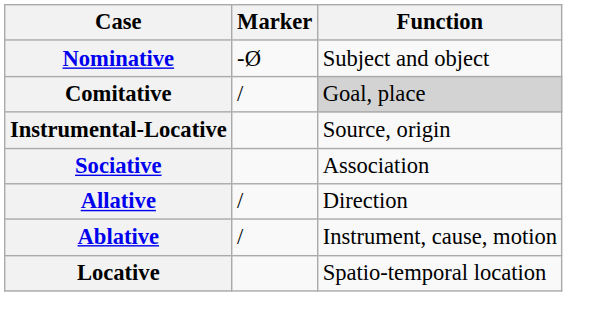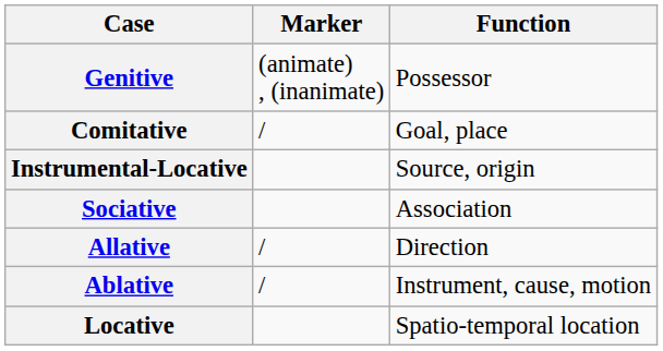 <table class="wikitable">
 <tr>
 <th>Case</th>
 <th>Marker</th>
 <th>Function</th>
 </tr>
 <tr>
-<th><a href='#'>Nominative</a></th>
-<td>-Ø</td>
-<td>Subject and object</td>
+<th><a href='#'>Genitive</a></th>
+<td> (animate)<br>,  (inanimate)</td>
+<td>Possessor</td>
 </tr>
 <tr>
 <th>Comitative</th>
 <td>/</td>
-<td style="background: lightgrey;">Goal, place</td>
+<td>Goal, place</td>
 </tr>
 <tr>
 <th>Instrumental-Locative</th>
 <td></td>
 <td>Source, origin</td>
 </tr>
 <tr>
 <th><a href='#'>Sociative</a></th>
 <td></td>
 <td>Association</td>
 </tr>
 <tr>
 <th><a href='#'>Allative</a></th>
 <td>/</td>
 <td>Direction</td>
 </tr>
 <tr>
 <th><a href='#'>Ablative</a></th>
 <td>/</td>
 <td>Instrument, cause, motion</td>
 </tr>
 <tr>
 <th>Locative</th>
 <td></td>
 <td>Spatio-temporal location</td>
 </tr>
 </table>
